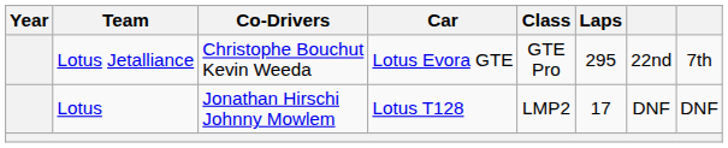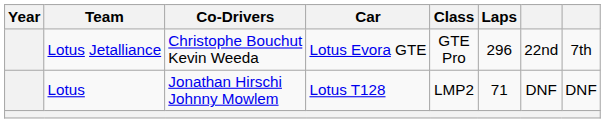 <table class="wikitable" style="text-align:center; font-size:90%">
 <tr>
 <th>Year</th>
 <th>Team</th>
 <th>Co-Drivers</th>
 <th>Car</th>
 <th>Class</th>
 <th>Laps</th>
 <th></th>
 <th></th>
 </tr>
 <tr>
 <th></th>
 <td align="left" nowrap> <a href='#'>Lotus</a> <a href='#'>Jetalliance</a></td>
 <td align="left" nowrap> <a href='#'>Christophe Bouchut</a><br> Kevin Weeda</td>
 <td align="left" nowrap><a href='#'>Lotus Evora</a> GTE</td>
 <td>GTE<br>Pro</td>
-<td>295</td>
+<td>296</td>
 <td>22nd</td>
 <td>7th</td>
 </tr>
 <tr>
 <th></th>
 <td align="left" nowrap> <a href='#'>Lotus</a></td>
 <td align="left" nowrap> <a href='#'>Jonathan Hirschi</a><br> <a href='#'>Johnny Mowlem</a></td>
 <td align="left" nowrap><a href='#'>Lotus T128</a></td>
 <td>LMP2</td>
-<td>17</td>
+<td>71</td>
 <td>DNF</td>
 <td>DNF</td>
 </tr>
 <tr>
 <th colspan="8"></th>
 </tr>
 </table>
